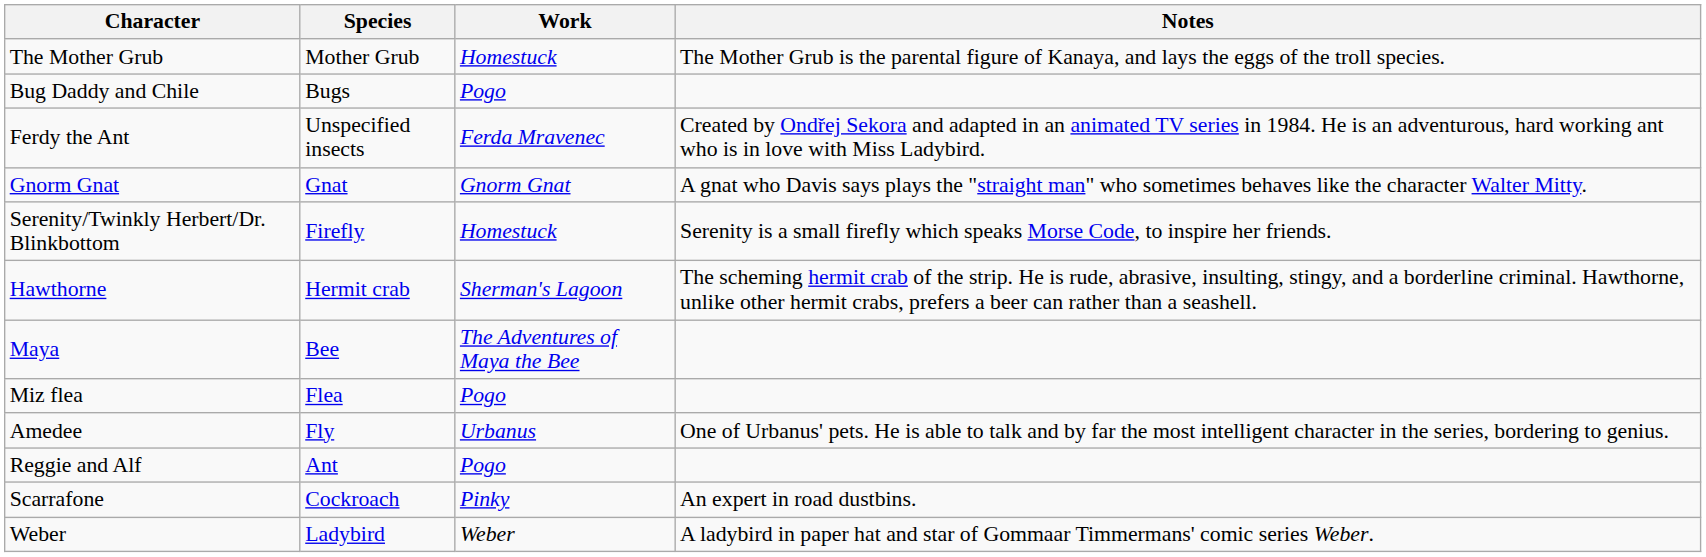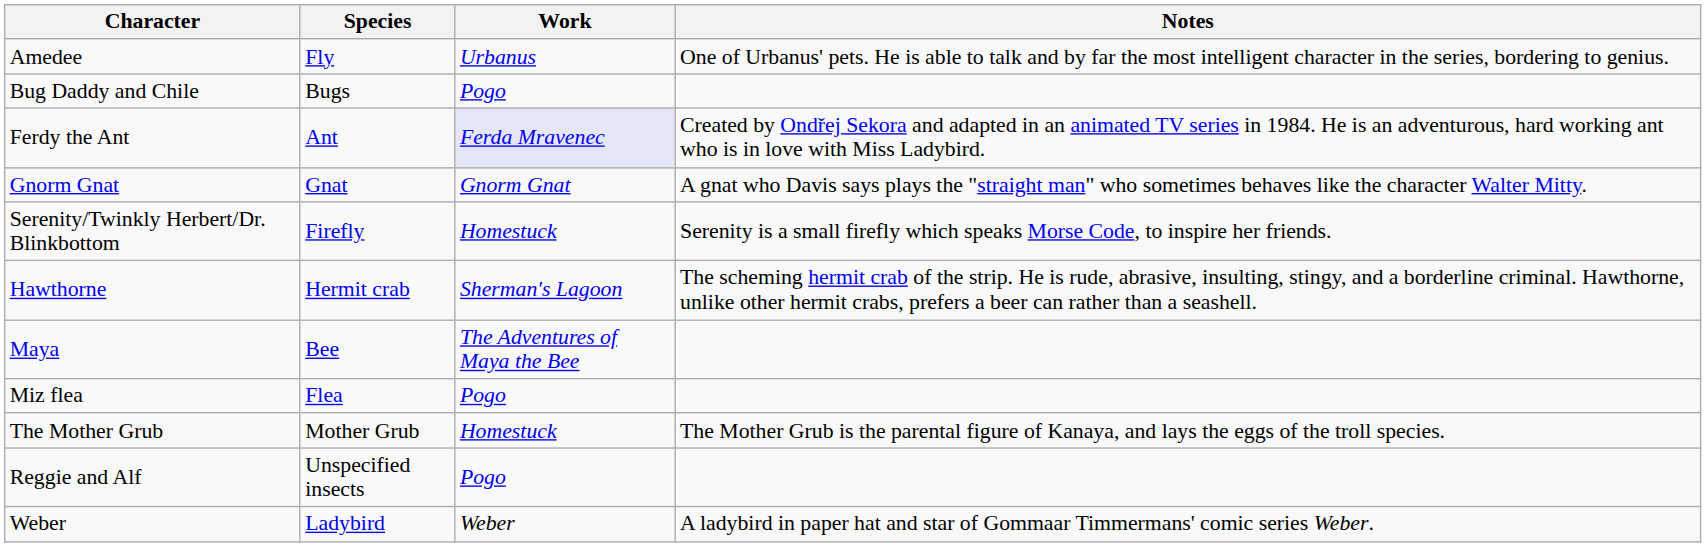 <table class="wikitable sortable">
 <tr>
 <th>Character</th>
 <th>Species</th>
 <th>Work</th>
 <th>Notes</th>
 </tr>
 <tr>
-<td>The Mother Grub</td>
-<td>Mother Grub</td>
-<td><em><a href='#'>Homestuck</a></em></td>
-<td>The Mother Grub is the parental figure of Kanaya, and lays the eggs of the troll species.</td>
+<td>Amedee</td>
+<td><a href='#'>Fly</a></td>
+<td><em><a href='#'>Urbanus</a></em></td>
+<td>One of Urbanus' pets. He is able to talk and by far the most intelligent character in the series, bordering to genius.</td>
 </tr>
 <tr>
 <td>Bug Daddy and Chile</td>
 <td>Bugs</td>
 <td><em><a href='#'>Pogo</a></em></td>
 <td></td>
 </tr>
 <tr>
 <td>Ferdy the Ant</td>
-<td>Unspecified insects</td>
-<td><em><a href='#'>Ferda Mravenec</a></em></td>
+<td><a href='#'>Ant</a></td>
+<td style="background: lavender;"><em><a href='#'>Ferda Mravenec</a></em></td>
 <td>Created by <a href='#'>Ondřej Sekora</a> and adapted in an <a href='#'>animated TV series</a> in 1984. He is an adventurous, hard working ant who is in love with Miss Ladybird.</td>
 </tr>
 <tr>
 <td><a href='#'>Gnorm Gnat</a></td>
 <td><a href='#'>Gnat</a></td>
 <td><em><a href='#'>Gnorm Gnat</a></em></td>
 <td>A gnat who Davis says plays the "<a href='#'>straight man</a>" who sometimes behaves like the character <a href='#'>Walter Mitty</a>.</td>
 </tr>
 <tr>
 <td>Serenity/Twinkly Herbert/Dr. Blinkbottom</td>
 <td><a href='#'>Firefly</a></td>
 <td><em><a href='#'>Homestuck</a></em></td>
 <td>Serenity is a small firefly which speaks <a href='#'>Morse Code</a>, to inspire her friends.</td>
 </tr>
 <tr>
 <td><a href='#'>Hawthorne</a></td>
 <td><a href='#'>Hermit crab</a></td>
 <td><em><a href='#'>Sherman's Lagoon</a></em></td>
 <td>The scheming <a href='#'>hermit crab</a> of the strip. He is rude, abrasive, insulting, stingy, and a borderline criminal. Hawthorne, unlike other hermit crabs, prefers a beer can rather than a seashell.</td>
 </tr>
 <tr>
 <td><a href='#'>Maya</a></td>
 <td><a href='#'>Bee</a></td>
 <td><em><a href='#'>The Adventures of Maya the Bee</a></em></td>
 <td></td>
 </tr>
 <tr>
 <td>Miz flea</td>
 <td><a href='#'>Flea</a></td>
 <td><em><a href='#'>Pogo</a></em></td>
 <td></td>
 </tr>
 <tr>
-<td>Amedee</td>
-<td><a href='#'>Fly</a></td>
-<td><em><a href='#'>Urbanus</a></em></td>
-<td>One of Urbanus' pets. He is able to talk and by far the most intelligent character in the series, bordering to genius.</td>
+<td>The Mother Grub</td>
+<td>Mother Grub</td>
+<td><em><a href='#'>Homestuck</a></em></td>
+<td>The Mother Grub is the parental figure of Kanaya, and lays the eggs of the troll species.</td>
 </tr>
 <tr>
 <td>Reggie and Alf</td>
-<td><a href='#'>Ant</a></td>
+<td>Unspecified insects</td>
 <td><em><a href='#'>Pogo</a></em></td>
 <td></td>
-</tr>
-<tr>
-<td>Scarrafone</td>
-<td><a href='#'>Cockroach</a></td>
-<td><em><a href='#'>Pinky</a></em></td>
-<td>An expert in road dustbins.</td>
 </tr>
 <tr>
 <td>Weber</td>
 <td><a href='#'>Ladybird</a></td>
 <td><em>Weber</em></td>
 <td>A ladybird in paper hat and star of Gommaar Timmermans' comic series <em>Weber</em>.</td>
 </tr>
 </table>
